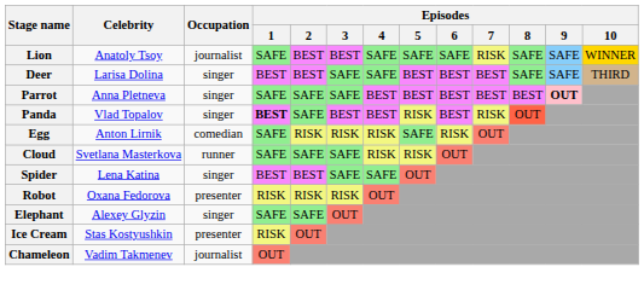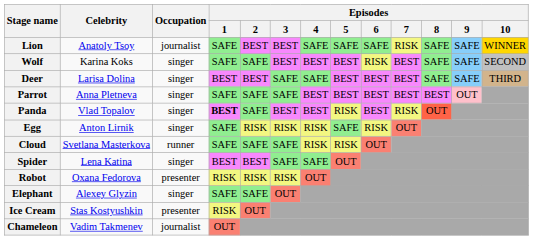 <table class="wikitable" style="text-align:center;">
 <tr>
 <th rowspan=2>Stage name</th>
 <th rowspan=2>Celebrity</th>
 <th rowspan=2>Occupation</th>
 <th colspan=10>Episodes</th>
 </tr>
 <tr>
 <th>1</th>
 <th>2</th>
 <th>3</th>
 <th>4</th>
 <th>5</th>
 <th>6</th>
 <th>7</th>
 <th>8</th>
 <th>9</th>
 <th>10</th>
 </tr>
 <tr>
 <th>Lion</th>
 <td><a href='#'>Anatoly Tsoy</a></td>
 <td>journalist</td>
 <td bgcolor="lightgreen">SAFE</td>
 <td bgcolor="#F888FD">BEST</td>
 <td bgcolor="#F888FD">BEST</td>
 <td bgcolor="lightgreen">SAFE</td>
 <td bgcolor="lightgreen">SAFE</td>
 <td bgcolor="lightgreen">SAFE</td>
 <td bgcolor="#F3F781">RISK</td>
 <td bgcolor="lightgreen">SAFE</td>
 <td bgcolor="lightskyblue">SAFE</td>
 <td bgcolor="gold">WINNER</td>
 </tr>
 <tr>
+<th>Wolf</th>
+<td>Karina Koks</td>
+<td>singer</td>
+<td bgcolor="lightgreen">SAFE</td>
+<td bgcolor="lightgreen">SAFE</td>
+<td bgcolor="#F888FD">BEST</td>
+<td bgcolor="#F888FD">BEST</td>
+<td bgcolor="#F888FD">BEST</td>
+<td bgcolor="#F3F781">RISK</td>
+<td bgcolor="#F888FD">BEST</td>
+<td bgcolor="lightgreen">SAFE</td>
+<td bgcolor="lightskyblue">SAFE</td>
+<td bgcolor="silver">SECOND</td>
+</tr>
+<tr>
 <th>Deer</th>
 <td><a href='#'>Larisa Dolina</a></td>
 <td>singer</td>
 <td bgcolor="#F888FD">BEST</td>
 <td bgcolor="#F888FD">BEST</td>
 <td bgcolor="lightgreen">SAFE</td>
 <td bgcolor="lightgreen">SAFE</td>
 <td bgcolor="#F888FD">BEST</td>
 <td bgcolor="#F888FD">BEST</td>
 <td bgcolor="#F888FD">BEST</td>
 <td bgcolor="lightgreen">SAFE</td>
 <td bgcolor="lightskyblue">SAFE</td>
 <td bgcolor="tan">THIRD</td>
 </tr>
 <tr>
 <th>Parrot</th>
 <td><a href='#'>Anna Pletneva</a></td>
 <td>singer</td>
 <td bgcolor="lightgreen">SAFE</td>
 <td bgcolor="lightgreen">SAFE</td>
 <td bgcolor="lightgreen">SAFE</td>
 <td bgcolor="#F888FD">BEST</td>
 <td bgcolor="#F888FD">BEST</td>
 <td bgcolor="#F888FD">BEST</td>
 <td bgcolor="#F888FD">BEST</td>
 <td bgcolor="#F888FD">BEST</td>
-<td bgcolor="pink"><strong>OUT</strong></td>
+<td bgcolor="pink">OUT</td>
 <td colspan=1 bgcolor="darkgrey"></td>
 </tr>
 <tr>
 <th>Panda</th>
 <td><a href='#'>Vlad Topalov</a></td>
 <td>singer</td>
 <td bgcolor="#F888FD"><strong>BEST</strong></td>
 <td bgcolor="lightgreen">SAFE</td>
 <td bgcolor="#F888FD">BEST</td>
 <td bgcolor="#F888FD">BEST</td>
 <td bgcolor="#F3F781">RISK</td>
 <td bgcolor="#F888FD">BEST</td>
 <td bgcolor="#F3F781">RISK</td>
 <td bgcolor="tomato">OUT</td>
 <td colspan=2 bgcolor="darkgrey"></td>
 </tr>
 <tr>
 <th>Egg</th>
 <td><a href='#'>Anton Lirnik</a></td>
-<td>comedian</td>
+<td>singer</td>
 <td bgcolor="lightgreen">SAFE</td>
 <td bgcolor="#F3F781">RISK</td>
 <td bgcolor="#F3F781">RISK</td>
 <td bgcolor="#F3F781">RISK</td>
 <td bgcolor="lightgreen">SAFE</td>
 <td bgcolor="#F3F781">RISK</td>
 <td bgcolor="salmon">OUT</td>
 <td colspan=3 bgcolor="darkgrey"></td>
 </tr>
 <tr>
 <th>Cloud</th>
 <td><a href='#'>Svetlana Masterkova</a></td>
 <td>runner</td>
 <td bgcolor="lightgreen">SAFE</td>
 <td bgcolor="lightgreen">SAFE</td>
 <td bgcolor="lightgreen">SAFE</td>
 <td bgcolor="#F3F781">RISK</td>
 <td bgcolor="#F3F781">RISK</td>
 <td bgcolor="salmon">OUT</td>
 <td colspan=4 bgcolor="darkgrey"></td>
 </tr>
 <tr>
 <th>Spider</th>
 <td><a href='#'>Lena Katina</a></td>
 <td>singer</td>
 <td bgcolor="#F888FD">BEST</td>
 <td bgcolor="#F888FD">BEST</td>
 <td bgcolor="lightgreen">SAFE</td>
 <td bgcolor="lightgreen">SAFE</td>
 <td bgcolor="salmon">OUT</td>
 <td colspan=5 bgcolor="darkgrey"></td>
 </tr>
 <tr>
 <th>Robot</th>
 <td><a href='#'>Oxana Fedorova</a></td>
 <td>presenter</td>
 <td bgcolor="#F3F781">RISK</td>
 <td bgcolor="#F3F781">RISK</td>
 <td bgcolor="#F3F781">RISK</td>
 <td bgcolor="salmon">OUT</td>
 <td colspan=6 bgcolor="darkgrey"></td>
 </tr>
 <tr>
 <th>Elephant</th>
 <td><a href='#'>Alexey Glyzin</a></td>
 <td>singer</td>
 <td bgcolor="lightgreen">SAFE</td>
 <td bgcolor="lightgreen">SAFE</td>
 <td bgcolor="salmon">OUT</td>
 <td colspan=7 bgcolor="darkgrey"></td>
 </tr>
 <tr>
 <th>Ice Cream</th>
 <td><a href='#'>Stas Kostyushkin</a></td>
 <td>presenter</td>
 <td bgcolor="#F3F781">RISK</td>
 <td bgcolor="salmon">OUT</td>
 <td colspan=8 bgcolor="darkgrey"></td>
 </tr>
 <tr>
 <th>Chameleon</th>
 <td><a href='#'>Vadim Takmenev</a></td>
 <td>journalist</td>
 <td bgcolor="salmon">OUT</td>
 <td colspan=9 bgcolor="darkgrey"></td>
 </tr>
 </table>
